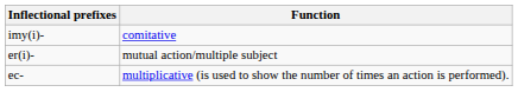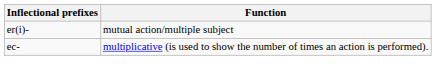 <table class="wikitable">
 <tr>
 <th>Inflectional prefixes</th>
 <th>Function</th>
-</tr>
-<tr>
-<td>imy(i)-</td>
-<td><a href='#'>comitative</a></td>
 </tr>
 <tr>
 <td>er(i)-</td>
 <td>mutual action/multiple subject</td>
 </tr>
 <tr>
 <td>ec-</td>
 <td><a href='#'>multiplicative</a> (is used to show the number of times an action is performed).</td>
 </tr>
 </table>
